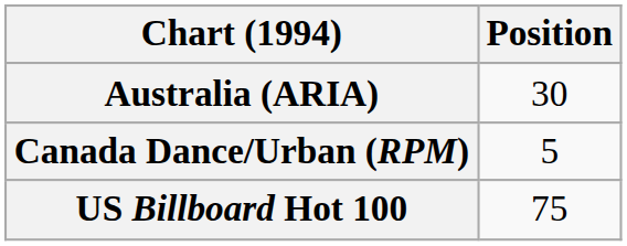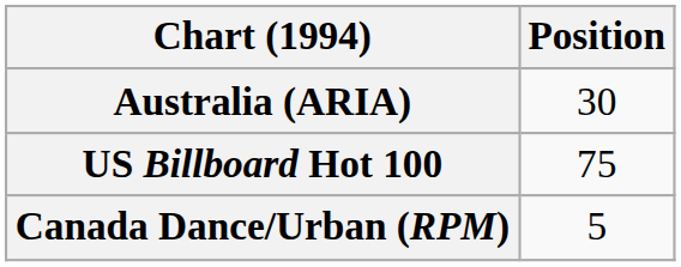 <table class="wikitable sortable plainrowheaders" style="text-align:center">
 <tr>
 <th>Chart (1994)</th>
 <th>Position</th>
 </tr>
 <tr>
 <th scope="row">Australia (ARIA)</th>
 <td>30</td>
 </tr>
 <tr>
+<th scope="row">US <em>Billboard</em> Hot 100</th>
+<td>75</td>
+</tr>
+<tr>
 <th scope="row">Canada Dance/Urban (<em>RPM</em>)</th>
 <td>5</td>
 </tr>
-<tr>
-<th scope="row">US <em>Billboard</em> Hot 100</th>
-<td>75</td>
-</tr>
 </table>
